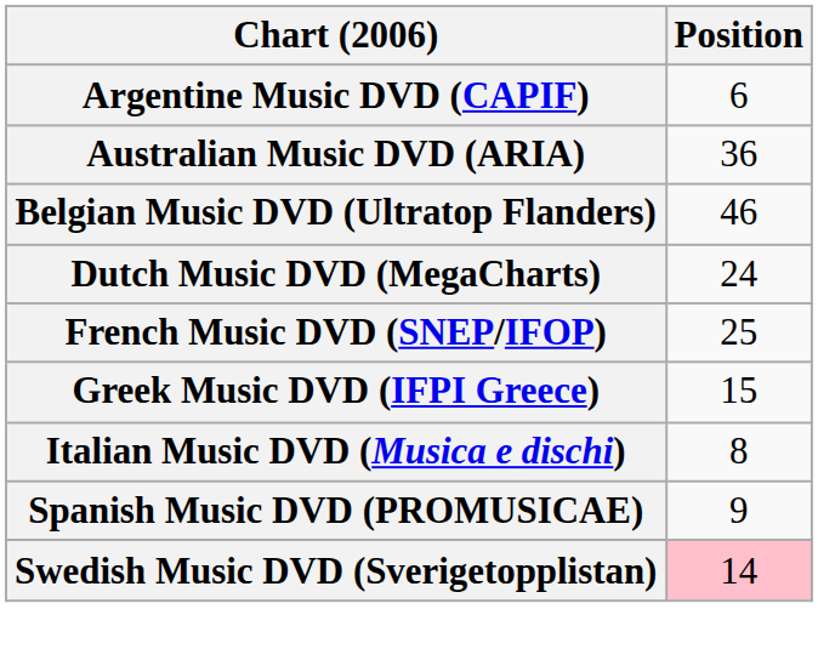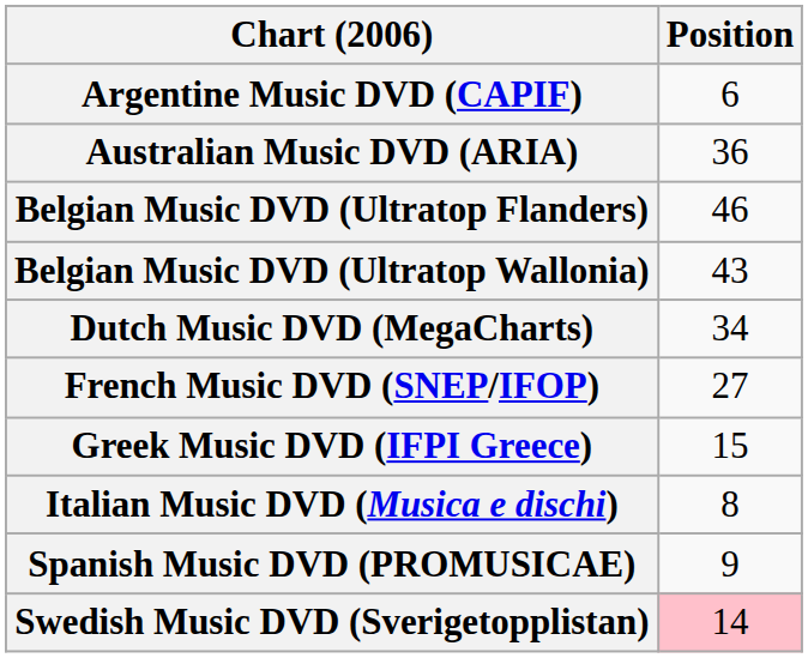 <table class="wikitable sortable plainrowheaders" style="text-align:center;">
 <tr>
 <th scope="column">Chart (2006)</th>
 <th scope="column">Position</th>
 </tr>
 <tr>
 <th scope="row">Argentine Music DVD (<a href='#'>CAPIF</a>)</th>
 <td>6</td>
 </tr>
 <tr>
 <th scope="row">Australian Music DVD (ARIA)</th>
 <td>36</td>
 </tr>
 <tr>
 <th scope="row">Belgian Music DVD (Ultratop Flanders)</th>
 <td>46</td>
 </tr>
 <tr>
+<th scope="row">Belgian Music DVD (Ultratop Wallonia)</th>
+<td>43</td>
+</tr>
+<tr>
 <th scope="row">Dutch Music DVD (MegaCharts)</th>
-<td>24</td>
+<td>34</td>
 </tr>
 <tr>
 <th scope="row">French Music DVD (<a href='#'>SNEP</a>/<a href='#'>IFOP</a>)</th>
-<td>25</td>
+<td>27</td>
 </tr>
 <tr>
 <th scope="row">Greek Music DVD (<a href='#'>IFPI Greece</a>)</th>
 <td>15</td>
 </tr>
 <tr>
 <th scope="row">Italian Music DVD (<em><a href='#'>Musica e dischi</a></em>)</th>
 <td>8</td>
 </tr>
 <tr>
 <th scope="row">Spanish Music DVD (PROMUSICAE)</th>
 <td>9</td>
 </tr>
 <tr>
 <th scope="row">Swedish Music DVD (Sverigetopplistan)</th>
 <td style="background: pink;">14</td>
 </tr>
 </table>
